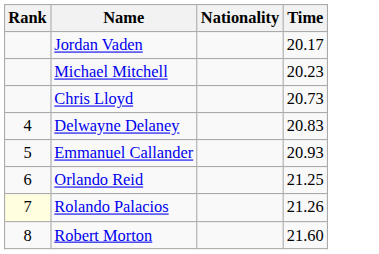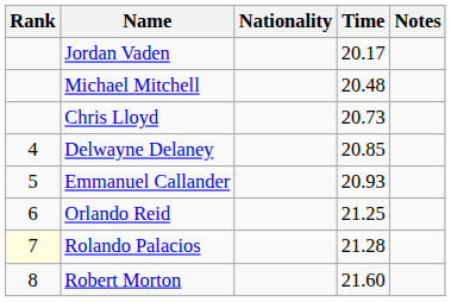 <table class="wikitable sortable" style="text-align:center;font-size:95%">
 <tr>
 <th>Rank</th>
 <th>Name</th>
 <th>Nationality</th>
 <th>Time</th>
+<th>Notes</th>
 </tr>
 <tr>
 <td></td>
 <td align=left><a href='#'>Jordan Vaden</a></td>
 <td align=left></td>
 <td>20.17</td>
+<td></td>
 </tr>
 <tr>
 <td></td>
 <td align=left><a href='#'>Michael Mitchell</a></td>
 <td align=left></td>
-<td>20.23</td>
+<td>20.48</td>
+<td></td>
 </tr>
 <tr>
 <td></td>
 <td align=left><a href='#'>Chris Lloyd</a></td>
 <td align=left></td>
 <td>20.73</td>
+<td></td>
 </tr>
 <tr>
 <td>4</td>
 <td align=left><a href='#'>Delwayne Delaney</a></td>
 <td align=left></td>
-<td>20.83</td>
+<td>20.85</td>
+<td></td>
 </tr>
 <tr>
 <td>5</td>
 <td align=left><a href='#'>Emmanuel Callander</a></td>
 <td align=left></td>
 <td>20.93</td>
+<td></td>
 </tr>
 <tr>
 <td>6</td>
 <td align=left><a href='#'>Orlando Reid</a></td>
 <td align=left></td>
 <td>21.25</td>
+<td></td>
 </tr>
 <tr>
 <td style="background: lightyellow;">7</td>
 <td align=left><a href='#'>Rolando Palacios</a></td>
 <td align=left></td>
-<td>21.26</td>
+<td>21.28</td>
+<td></td>
 </tr>
 <tr>
 <td>8</td>
 <td align=left><a href='#'>Robert Morton</a></td>
 <td align=left></td>
 <td>21.60</td>
+<td></td>
 </tr>
 </table>
